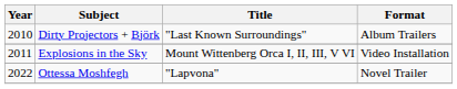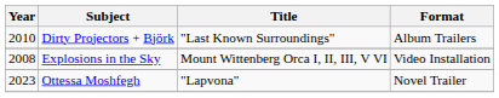 <table class="wikitable">
 <tr>
 <th>Year</th>
 <th>Subject</th>
 <th>Title</th>
 <th>Format</th>
 </tr>
 <tr>
 <td>2010</td>
 <td><a href='#'>Dirty Projectors</a> + <a href='#'>Björk</a></td>
 <td>"Last Known Surroundings"</td>
 <td>Album Trailers</td>
 </tr>
 <tr>
 </tr>
 <tr>
-<td>2011</td>
+<td>2008</td>
 <td><a href='#'>Explosions in the Sky</a></td>
 <td>Mount Wittenberg Orca I, II, III, V VI</td>
 <td>Video Installation</td>
 </tr>
 <tr>
 </tr>
 <tr>
-<td>2022</td>
+<td>2023</td>
 <td><a href='#'>Ottessa Moshfegh</a></td>
 <td>"Lapvona"</td>
 <td>Novel Trailer</td>
 </tr>
 <tr>
 </tr>
 </table>
